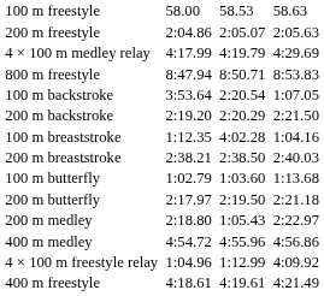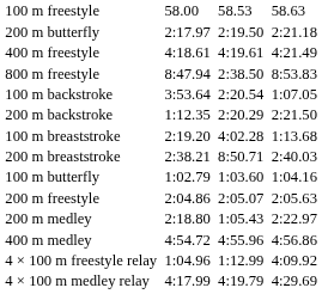 <table>
 <tr>
 <td>100 m freestyle</td>
 <td></td>
 <td>58.00</td>
 <td></td>
 <td>58.53</td>
 <td></td>
 <td>58.63</td>
 </tr>
 <tr>
-<td>200 m freestyle</td>
+<td>200 m butterfly</td>
 <td></td>
-<td>2:04.86</td>
+<td>2:17.97</td>
 <td></td>
-<td>2:05.07</td>
+<td>2:19.50</td>
 <td></td>
-<td>2:05.63</td>
+<td>2:21.18</td>
 </tr>
 <tr>
-<td>4 × 100 m medley relay</td>
+<td>400 m freestyle</td>
 <td></td>
-<td>4:17.99</td>
+<td>4:18.61</td>
 <td></td>
-<td>4:19.79</td>
+<td>4:19.61</td>
 <td></td>
-<td>4:29.69</td>
+<td>4:21.49</td>
 </tr>
 <tr>
 <td>800 m freestyle</td>
 <td></td>
 <td>8:47.94</td>
 <td></td>
-<td>8:50.71</td>
+<td>2:38.50</td>
 <td></td>
 <td>8:53.83</td>
 </tr>
 <tr>
 <td>100 m backstroke</td>
 <td></td>
 <td>3:53.64</td>
 <td></td>
 <td>2:20.54</td>
 <td></td>
 <td>1:07.05</td>
 </tr>
 <tr>
 <td>200 m backstroke</td>
 <td></td>
-<td>2:19.20</td>
+<td>1:12.35</td>
 <td></td>
 <td>2:20.29</td>
 <td></td>
 <td>2:21.50</td>
 </tr>
 <tr>
 <td>100 m breaststroke</td>
 <td></td>
-<td>1:12.35</td>
+<td>2:19.20</td>
 <td></td>
 <td>4:02.28</td>
 <td></td>
-<td>1:04.16</td>
+<td>1:13.68</td>
 </tr>
 <tr>
 <td>200 m breaststroke</td>
 <td></td>
 <td>2:38.21</td>
 <td></td>
-<td>2:38.50</td>
+<td>8:50.71</td>
 <td></td>
 <td>2:40.03</td>
 </tr>
 <tr>
 <td>100 m butterfly</td>
 <td></td>
 <td>1:02.79</td>
 <td></td>
 <td>1:03.60</td>
 <td></td>
-<td>1:13.68</td>
+<td>1:04.16</td>
 </tr>
 <tr>
-<td>200 m butterfly</td>
+<td>200 m freestyle</td>
 <td></td>
-<td>2:17.97</td>
+<td>2:04.86</td>
 <td></td>
-<td>2:19.50</td>
+<td>2:05.07</td>
 <td></td>
-<td>2:21.18</td>
+<td>2:05.63</td>
 </tr>
 <tr>
 <td>200 m medley</td>
 <td></td>
 <td>2:18.80</td>
 <td></td>
 <td>1:05.43</td>
 <td></td>
 <td>2:22.97</td>
 </tr>
 <tr>
 <td>400 m medley</td>
 <td></td>
 <td>4:54.72</td>
 <td></td>
 <td>4:55.96</td>
 <td></td>
 <td>4:56.86</td>
 </tr>
 <tr>
 <td>4 × 100 m freestyle relay</td>
 <td></td>
 <td>1:04.96</td>
 <td></td>
 <td>1:12.99</td>
 <td></td>
 <td>4:09.92</td>
 </tr>
 <tr>
-<td>400 m freestyle</td>
+<td>4 × 100 m medley relay</td>
 <td></td>
-<td>4:18.61</td>
+<td>4:17.99</td>
 <td></td>
-<td>4:19.61</td>
+<td>4:19.79</td>
 <td></td>
-<td>4:21.49</td>
+<td>4:29.69</td>
 </tr>
 </table>
